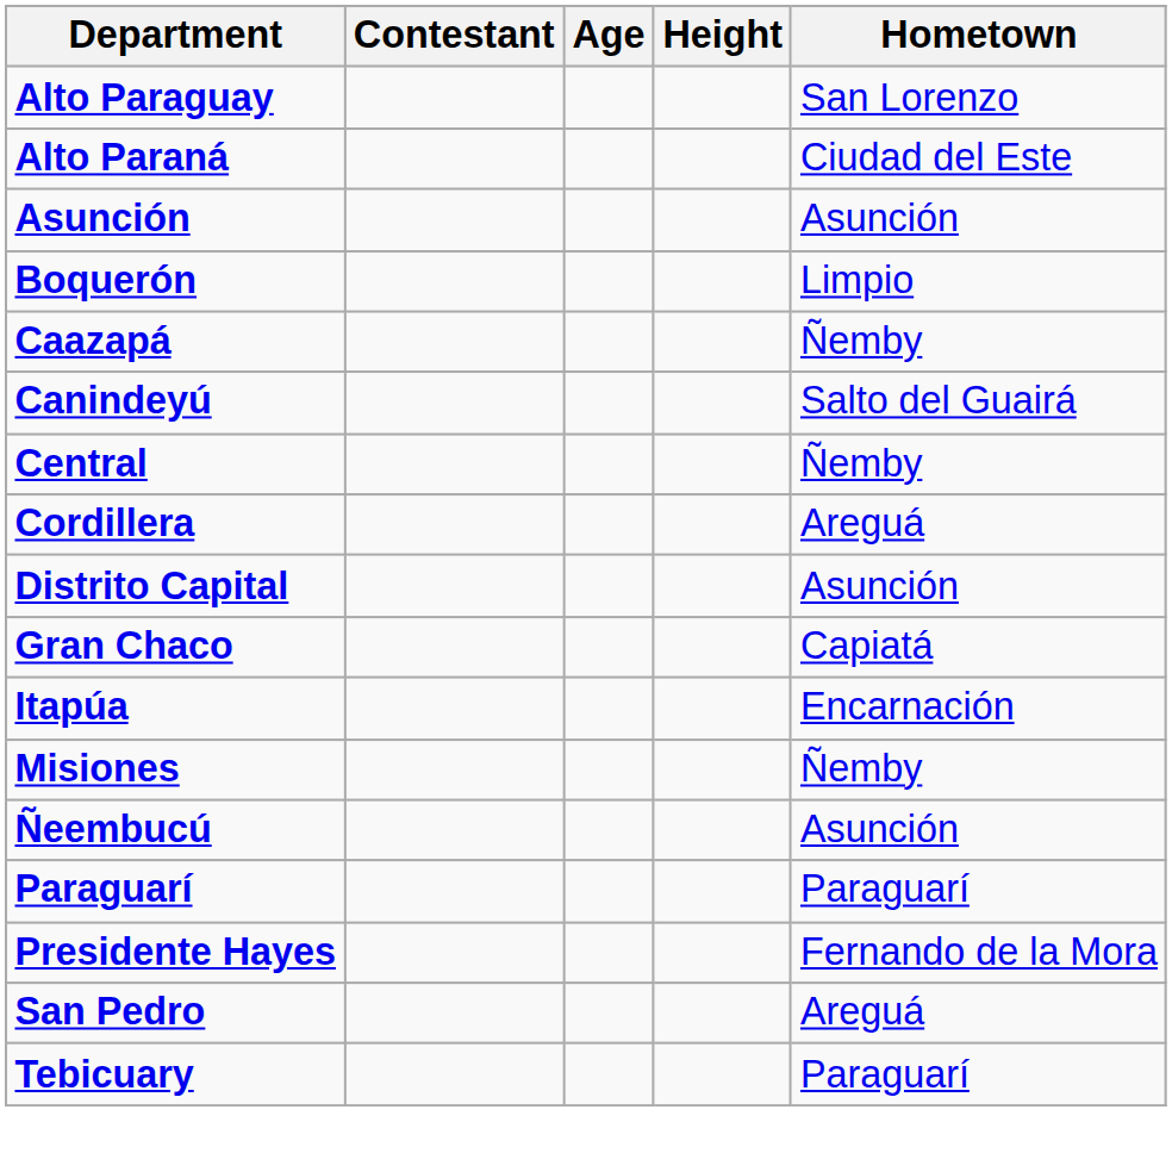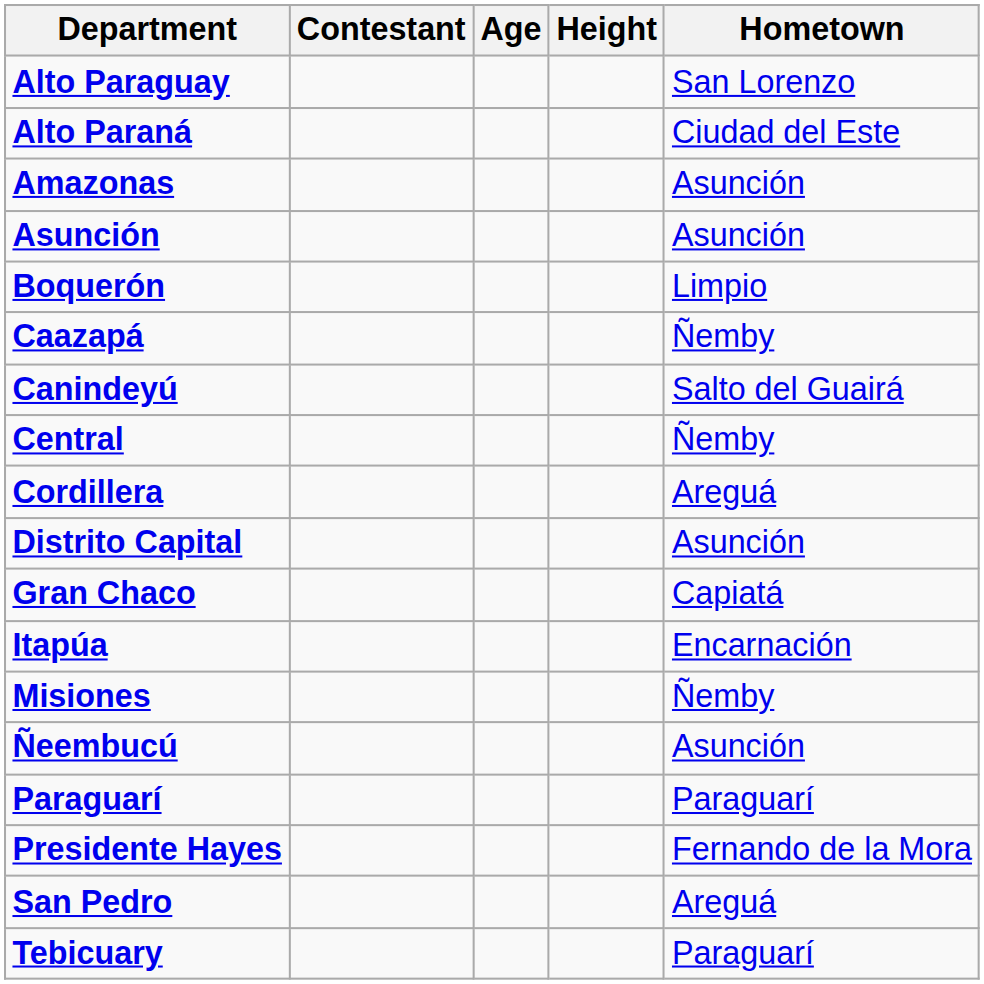 <table class="sortable wikitable">
 <tr>
 <th>Department</th>
 <th>Contestant</th>
 <th>Age</th>
 <th>Height</th>
 <th>Hometown</th>
 </tr>
 <tr>
 <td> <strong><a href='#'>Alto Paraguay</a></strong></td>
 <td></td>
 <td></td>
 <td></td>
 <td><a href='#'>San Lorenzo</a></td>
 </tr>
 <tr>
 <td> <strong><a href='#'>Alto Paraná</a></strong></td>
 <td></td>
 <td></td>
 <td></td>
 <td><a href='#'>Ciudad del Este</a></td>
+</tr>
+<tr>
+<td> <strong><a href='#'>Amazonas</a></strong></td>
+<td></td>
+<td></td>
+<td></td>
+<td><a href='#'>Asunción</a></td>
 </tr>
 <tr>
 <td> <strong><a href='#'>Asunción</a></strong></td>
 <td></td>
 <td></td>
 <td></td>
 <td><a href='#'>Asunción</a></td>
 </tr>
 <tr>
 <td> <strong><a href='#'>Boquerón</a></strong></td>
 <td></td>
 <td></td>
 <td></td>
 <td><a href='#'>Limpio</a></td>
 </tr>
 <tr>
 <td> <strong><a href='#'>Caazapá</a></strong></td>
 <td></td>
 <td></td>
 <td></td>
 <td><a href='#'>Ñemby</a></td>
 </tr>
 <tr>
 <td> <strong><a href='#'>Canindeyú</a></strong></td>
 <td></td>
 <td></td>
 <td></td>
 <td><a href='#'>Salto del Guairá</a></td>
 </tr>
 <tr>
 <td> <strong><a href='#'>Central</a></strong></td>
 <td></td>
 <td></td>
 <td></td>
 <td><a href='#'>Ñemby</a></td>
 </tr>
 <tr>
 <td> <strong><a href='#'>Cordillera</a></strong></td>
 <td></td>
 <td></td>
 <td></td>
 <td><a href='#'>Areguá</a></td>
 </tr>
 <tr>
 <td> <strong><a href='#'>Distrito Capital</a></strong></td>
 <td></td>
 <td></td>
 <td></td>
 <td><a href='#'>Asunción</a></td>
 </tr>
 <tr>
 <td> <strong><a href='#'>Gran Chaco</a></strong></td>
 <td></td>
 <td></td>
 <td></td>
 <td><a href='#'>Capiatá</a></td>
 </tr>
 <tr>
 <td> <strong><a href='#'>Itapúa</a></strong></td>
 <td></td>
 <td></td>
 <td></td>
 <td><a href='#'>Encarnación</a></td>
 </tr>
 <tr>
 <td> <strong><a href='#'>Misiones</a></strong></td>
 <td></td>
 <td></td>
 <td></td>
 <td><a href='#'>Ñemby</a></td>
 </tr>
 <tr>
 <td> <strong><a href='#'>Ñeembucú</a></strong></td>
 <td></td>
 <td></td>
 <td></td>
 <td><a href='#'>Asunción</a></td>
 </tr>
 <tr>
 <td> <strong><a href='#'>Paraguarí</a></strong></td>
 <td></td>
 <td></td>
 <td></td>
 <td><a href='#'>Paraguarí</a></td>
 </tr>
 <tr>
 <td> <strong><a href='#'>Presidente Hayes</a></strong></td>
 <td></td>
 <td></td>
 <td></td>
 <td><a href='#'>Fernando de la Mora</a></td>
 </tr>
 <tr>
 <td> <strong><a href='#'>San Pedro</a></strong></td>
 <td></td>
 <td></td>
 <td></td>
 <td><a href='#'>Areguá</a></td>
 </tr>
 <tr>
 <td> <strong><a href='#'>Tebicuary</a></strong></td>
 <td></td>
 <td></td>
 <td></td>
 <td><a href='#'>Paraguarí</a></td>
 </tr>
 </table>
